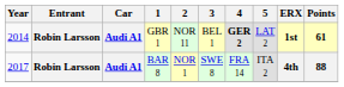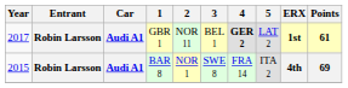 <table class="wikitable" border="1" style="text-align:center; font-size:90%;">
 <tr valign="top">
 <th>Year</th>
 <th>Entrant</th>
 <th>Car</th>
 <th>1</th>
 <th>2</th>
 <th>3</th>
 <th>4</th>
 <th>5</th>
 <th>ERX</th>
 <th>Points</th>
 </tr>
 <tr>
-<td><a href='#'>2014</a></td>
+<td><a href='#'>2017</a></td>
 <th>Robin Larsson</th>
 <th><a href='#'>Audi A1</a></th>
 <td style="background:#FFFFBF;">GBR<br><small>1</small></td>
 <td style="background:#DFFFDF;">NOR<br><small>11</small></td>
 <td style="background:#FFFFBF;">BEL<br><small>1</small></td>
 <td style="background:#DFDFDF;"><strong>GER<br><small>2</small></strong></td>
 <td style="background:#DFDFDF;"><a href='#'>LAT</a><br><small>2</small></td>
 <th style="background:#FFFFBF;">1st</th>
 <th style="background:#FFFFBF;">61</th>
 </tr>
 <tr>
-<td><a href='#'>2017</a></td>
+<td><a href='#'>2015</a></td>
 <th>Robin Larsson</th>
 <th><a href='#'>Audi A1</a></th>
 <td style="background:#DFFFDF;"><a href='#'>BAR</a><br><small>8</small></td>
 <td style="background:#FFFFBF;"><a href='#'>NOR</a><br><small>1</small></td>
 <td style="background:#DFFFDF;"><a href='#'>SWE</a><br><small>8</small></td>
 <td style="background:#DFFFDF;"><a href='#'>FRA</a><br><small>14</small></td>
 <td style="background:#DFDFDF;">ITA<br><small>2</small></td>
 <th>4th</th>
-<th>88</th>
+<th>69</th>
 </tr>
 <tr>
 </tr>
 </table>
